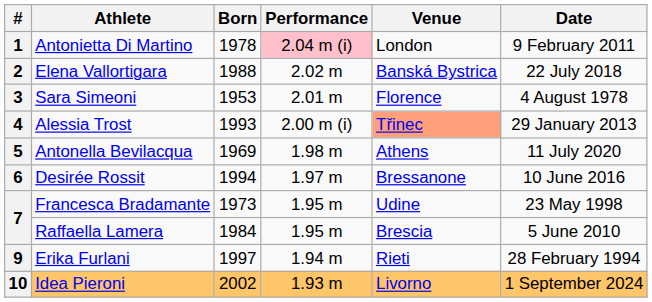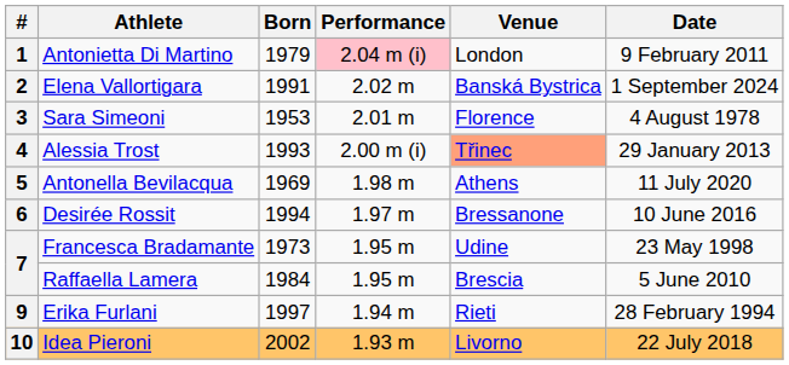 <table class="wikitable" style="font-size:90%; text-align:center;">
 <tr>
 <th>#</th>
 <th>Athlete</th>
 <th>Born</th>
 <th>Performance</th>
 <th>Venue</th>
 <th>Date</th>
 </tr>
 <tr>
 <th>1</th>
 <td align=left><a href='#'>Antonietta Di Martino</a></td>
-<td>1978</td>
+<td>1979</td>
 <td style="background: pink;">2.04 m (i)</td>
 <td align=left> London</td>
 <td>9 February 2011</td>
 </tr>
 <tr>
 <th>2</th>
 <td align=left><a href='#'>Elena Vallortigara</a></td>
-<td>1988</td>
+<td>1991</td>
 <td>2.02 m</td>
 <td align=left> <a href='#'>Banská Bystrica</a></td>
-<td>22 July 2018</td>
+<td>1 September 2024</td>
 </tr>
 <tr>
 <th>3</th>
 <td align=left><a href='#'>Sara Simeoni</a></td>
 <td>1953</td>
 <td>2.01 m</td>
 <td align=left> <a href='#'>Florence</a></td>
 <td>4 August 1978</td>
 </tr>
 <tr>
 <th>4</th>
 <td align=left><a href='#'>Alessia Trost</a></td>
 <td>1993</td>
 <td>2.00 m (i)</td>
 <td align=left style="background: lightsalmon;"> <a href='#'>Třinec</a></td>
 <td>29 January 2013</td>
 </tr>
 <tr>
 <th>5</th>
 <td align=left><a href='#'>Antonella Bevilacqua</a></td>
 <td>1969</td>
 <td>1.98 m</td>
 <td align=left> <a href='#'>Athens</a></td>
 <td>11 July 2020</td>
 </tr>
 <tr>
 <th>6</th>
 <td align=left><a href='#'>Desirée Rossit</a></td>
 <td>1994</td>
 <td>1.97 m</td>
 <td align=left> <a href='#'>Bressanone</a></td>
 <td>10 June 2016</td>
 </tr>
 <tr>
 <th rowspan=2>7</th>
 <td align=left><a href='#'>Francesca Bradamante</a></td>
 <td>1973</td>
 <td>1.95 m</td>
 <td align=left> <a href='#'>Udine</a></td>
 <td>23 May 1998</td>
 </tr>
 <tr>
 <td align=left><a href='#'>Raffaella Lamera</a></td>
 <td>1984</td>
 <td>1.95 m</td>
 <td align=left> <a href='#'>Brescia</a></td>
 <td>5 June 2010</td>
 </tr>
 <tr>
 <th>9</th>
 <td align=left><a href='#'>Erika Furlani</a></td>
 <td>1997</td>
 <td>1.94 m</td>
 <td align=left> <a href='#'>Rieti</a></td>
 <td>28 February 1994</td>
 </tr>
 <tr bgcolor=ffc569>
 <th>10</th>
 <td align=left><a href='#'>Idea Pieroni</a></td>
 <td>2002</td>
 <td>1.93 m</td>
 <td align=left> <a href='#'>Livorno</a></td>
-<td>1 September 2024</td>
+<td>22 July 2018</td>
 </tr>
 </table>
